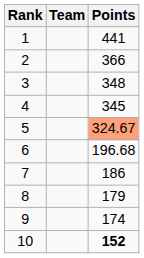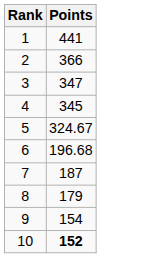 <table class="wikitable sortable">
 <tr>
 <th>Rank</th>
-<th>Team</th>
 <th>Points</th>
 </tr>
 <tr>
 <td align=center>1</td>
-<td></td>
 <td align=center>441</td>
 </tr>
 <tr>
 <td align=center>2</td>
-<td></td>
 <td align=center>366</td>
 </tr>
 <tr>
 <td align=center>3</td>
-<td></td>
-<td align=center>348</td>
+<td align=center>347</td>
 </tr>
 <tr>
 <td align=center>4</td>
-<td></td>
 <td align=center>345</td>
 </tr>
 <tr>
 <td align=center>5</td>
-<td></td>
-<td align=center style="background: lightsalmon;">324.67</td>
+<td align=center>324.67</td>
 </tr>
 <tr>
 <td align=center>6</td>
-<td></td>
 <td align=center>196.68</td>
 </tr>
 <tr>
 <td align=center>7</td>
-<td></td>
-<td align=center>186</td>
+<td align=center>187</td>
 </tr>
 <tr>
 <td align=center>8</td>
-<td></td>
 <td align=center>179</td>
 </tr>
 <tr>
 <td align=center>9</td>
-<td></td>
-<td align=center>174</td>
+<td align=center>154</td>
 </tr>
 <tr>
 <td align=center>10</td>
-<td></td>
 <td align=center><strong>152</strong></td>
 </tr>
 </table>
